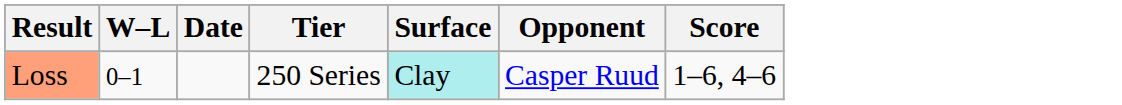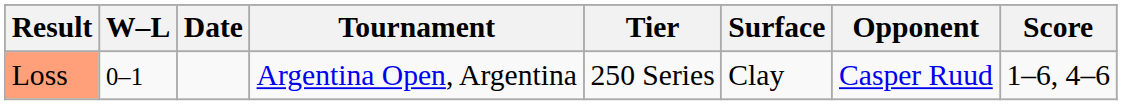 <table class="sortable wikitable">
 <tr>
 <th>Result</th>
 <th class="unsortable">W–L</th>
 <th>Date</th>
+<th>Tournament</th>
 <th>Tier</th>
 <th>Surface</th>
 <th>Opponent</th>
 <th class="unsortable">Score</th>
 </tr>
 <tr>
 <td bgcolor=FFA07A>Loss</td>
 <td><small>0–1</small></td>
 <td><a href='#'></a></td>
+<td><a href='#'>Argentina Open</a>, Argentina</td>
 <td>250 Series</td>
-<td style="background: paleturquoise;">Clay</td>
+<td>Clay</td>
 <td> <a href='#'>Casper Ruud</a></td>
 <td>1–6, 4–6</td>
 </tr>
 </table>
